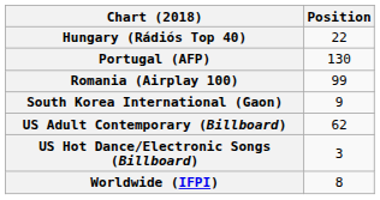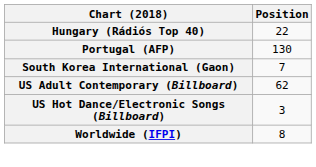 <table class="wikitable sortable plainrowheaders" style="text-align:center">
 <tr>
 <th scope="col" style="width:22em;">Chart (2018)</th>
 <th scope="col">Position</th>
 </tr>
 <tr>
 <th scope="row">Hungary (Rádiós Top 40)</th>
 <td>22</td>
 </tr>
 <tr>
 <th scope="row">Portugal (AFP)</th>
 <td>130</td>
 </tr>
 <tr>
-<th scope="row">Romania (Airplay 100)</th>
-<td>99</td>
-</tr>
-<tr>
 <th scope="row">South Korea International (Gaon)</th>
-<td>9</td>
+<td>7</td>
 </tr>
 <tr>
 <th scope="row">US Adult Contemporary (<em>Billboard</em>)</th>
 <td>62</td>
 </tr>
 <tr>
 <th scope="row">US Hot Dance/Electronic Songs (<em>Billboard</em>)</th>
 <td>3</td>
 </tr>
 <tr>
 <th scope="row">Worldwide (<a href='#'>IFPI</a>)</th>
 <td>8</td>
 </tr>
 </table>
